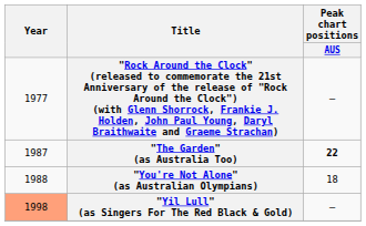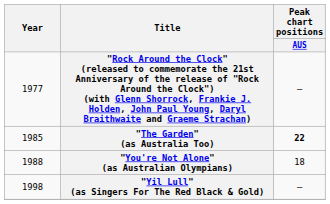 <table class="wikitable plainrowheaders" style="text-align:center;" border="1">
 <tr>
 <th scope="col" rowspan="2" style="width:6em;">Year</th>
 <th scope="col" rowspan="2" style="width:24em;">Title</th>
 <th scope="col" colspan="1">Peak chart<br>positions</th>
 </tr>
 <tr>
 <th scope="col" style="width:3em;font-size:90%;"><a href='#'>AUS</a><br></th>
 </tr>
 <tr>
 <td>1977</td>
 <th scope="row">"<a href='#'>Rock Around the Clock</a>"<br><span>(released to commemorate the 21st Anniversary of the release of "Rock Around the Clock")<br>(with <a href='#'>Glenn Shorrock</a>, <a href='#'>Frankie J. Holden</a>, <a href='#'>John Paul Young</a>, <a href='#'>Daryl Braithwaite</a> and <a href='#'>Graeme Strachan</a>)</span></th>
 <td>—</td>
 </tr>
 <tr>
-<td>1987</td>
+<td>1985</td>
 <th scope="row">"<a href='#'>The Garden</a>"<br><span>(as Australia Too)</span></th>
 <td><strong>22</strong></td>
 </tr>
 <tr>
 <td>1988</td>
 <th scope="row">"<a href='#'>You're Not Alone</a>"<br><span>(as Australian Olympians)</span></th>
 <td>18</td>
 </tr>
 <tr>
-<td style="background: lightsalmon;">1998</td>
+<td>1998</td>
 <th scope="row">"<a href='#'>Yil Lull</a>"<br><span>(as Singers For The Red Black & Gold)</span></th>
 <td>—</td>
 </tr>
 <tr>
 </tr>
 </table>
